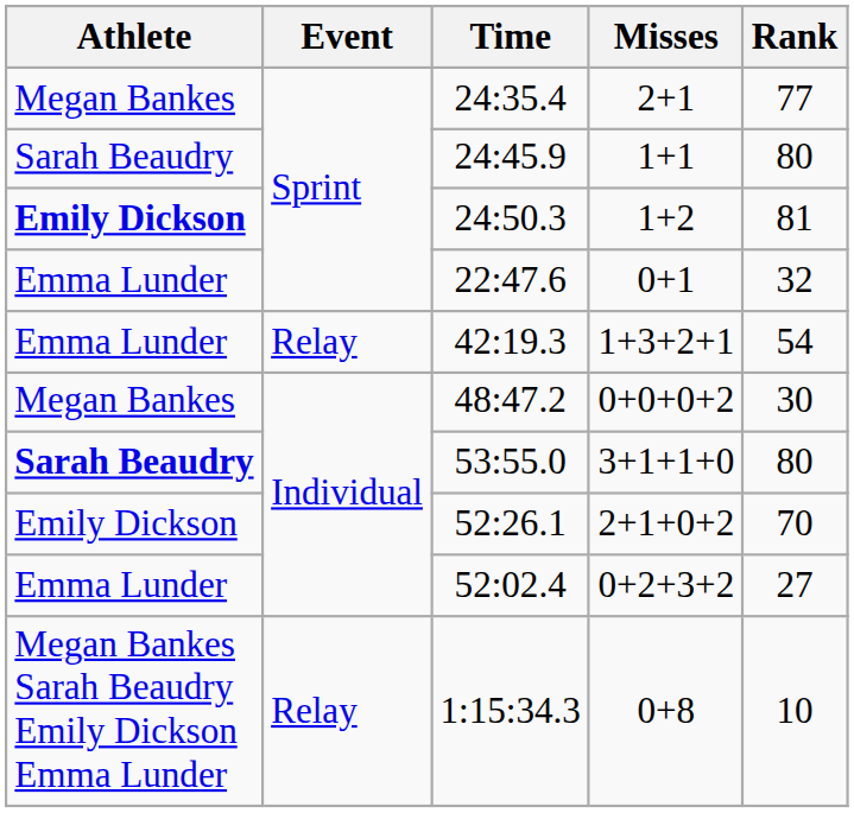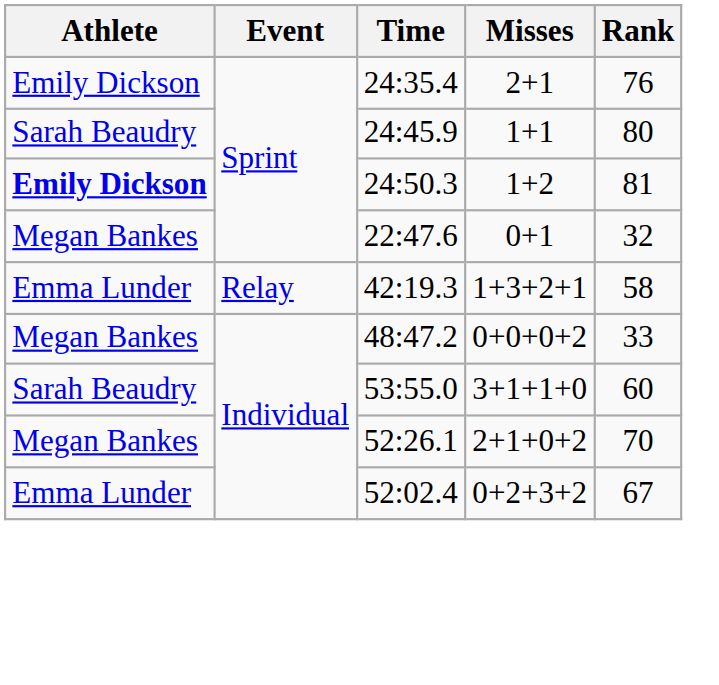 <table class=wikitable style=font-size:90%;text-align:center>
 <tr>
 <th>Athlete</th>
 <th>Event</th>
 <th>Time</th>
 <th>Misses</th>
 <th>Rank</th>
 </tr>
 <tr>
-<td align=left><a href='#'>Megan Bankes</a></td>
+<td align=left><a href='#'>Emily Dickson</a></td>
 <td align=left rowspan=4><a href='#'>Sprint</a></td>
 <td>24:35.4</td>
 <td>2+1</td>
-<td>77</td>
+<td>76</td>
 </tr>
 <tr>
 <td align=left><a href='#'>Sarah Beaudry</a></td>
 <td>24:45.9</td>
 <td>1+1</td>
 <td>80</td>
 </tr>
 <tr>
 <td align=left><strong><a href='#'>Emily Dickson</a></strong></td>
 <td>24:50.3</td>
 <td>1+2</td>
 <td>81</td>
 </tr>
 <tr>
-<td align=left><a href='#'>Emma Lunder</a></td>
+<td align=left><a href='#'>Megan Bankes</a></td>
 <td>22:47.6</td>
 <td>0+1</td>
 <td>32</td>
 </tr>
 <tr>
 <td align=left><a href='#'>Emma Lunder</a></td>
 <td align=left><a href='#'>Relay</a></td>
 <td>42:19.3</td>
 <td>1+3+2+1</td>
-<td>54</td>
+<td>58</td>
 </tr>
 <tr>
 <td align=left><a href='#'>Megan Bankes</a></td>
 <td align=left rowspan=4><a href='#'>Individual</a></td>
 <td>48:47.2</td>
 <td>0+0+0+2</td>
-<td>30</td>
+<td>33</td>
 </tr>
 <tr>
-<td align=left><strong><a href='#'>Sarah Beaudry</a></strong></td>
+<td align=left><a href='#'>Sarah Beaudry</a></td>
 <td>53:55.0</td>
 <td>3+1+1+0</td>
-<td>80</td>
+<td>60</td>
 </tr>
 <tr>
-<td align=left><a href='#'>Emily Dickson</a></td>
+<td align=left><a href='#'>Megan Bankes</a></td>
 <td>52:26.1</td>
 <td>2+1+0+2</td>
 <td>70</td>
 </tr>
 <tr>
 <td align=left><a href='#'>Emma Lunder</a></td>
 <td>52:02.4</td>
 <td>0+2+3+2</td>
-<td>27</td>
-</tr>
-<tr>
-<td align=left><a href='#'>Megan Bankes</a><br><a href='#'>Sarah Beaudry</a><br><a href='#'>Emily Dickson</a><br><a href='#'>Emma Lunder</a></td>
-<td align=left><a href='#'>Relay</a></td>
-<td>1:15:34.3</td>
-<td>0+8</td>
-<td>10</td>
+<td>67</td>
 </tr>
 </table>
